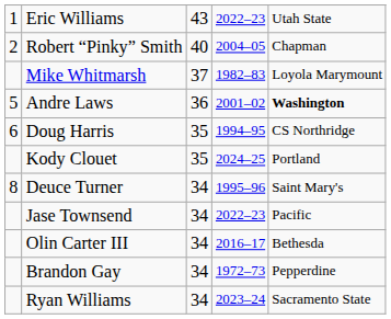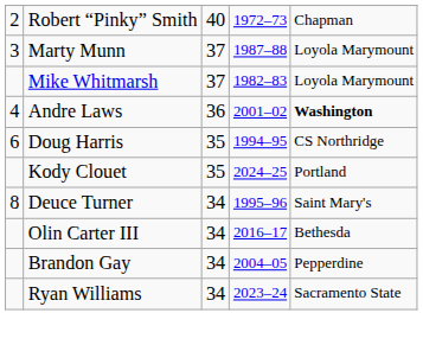 <table class="wikitable">
 <tr>
-</tr>
-<tr>
-<td>1</td>
-<td>Eric Williams</td>
-<td>43</td>
-<td style="font-size:80%;"><a href='#'>2022–23</a></td>
-<td style="font-size:80%;">Utah State</td>
 </tr>
 <tr>
 <td>2</td>
 <td>Robert “Pinky” Smith</td>
 <td>40</td>
-<td style="font-size:80%;"><a href='#'>2004–05</a></td>
+<td style="font-size:80%;"><a href='#'>1972–73</a></td>
 <td style="font-size:80%;">Chapman</td>
+</tr>
+<tr>
+<td>3</td>
+<td>Marty Munn</td>
+<td>37</td>
+<td style="font-size:80%;"><a href='#'>1987–88</a></td>
+<td style="font-size:80%;">Loyola Marymount</td>
 </tr>
 <tr>
 <td></td>
 <td><a href='#'>Mike Whitmarsh</a></td>
 <td>37</td>
 <td style="font-size:80%;"><a href='#'>1982–83</a></td>
 <td style="font-size:80%;">Loyola Marymount</td>
 </tr>
 <tr>
-<td>5</td>
+<td>4</td>
 <td>Andre Laws</td>
 <td>36</td>
 <td style="font-size:80%;"><a href='#'>2001–02</a></td>
 <td style="font-size:80%;"><strong>Washington</strong></td>
 </tr>
 <tr>
 <td>6</td>
 <td>Doug Harris</td>
 <td>35</td>
 <td style="font-size:80%;"><a href='#'>1994–95</a></td>
 <td style="font-size:80%;">CS Northridge</td>
 </tr>
 <tr>
 <td></td>
 <td>Kody Clouet</td>
 <td>35</td>
 <td style="font-size:80%;"><a href='#'>2024–25</a></td>
 <td style="font-size:80%;">Portland</td>
 </tr>
 <tr>
 <td>8</td>
 <td>Deuce Turner</td>
 <td>34</td>
 <td style="font-size:80%;"><a href='#'>1995–96</a></td>
 <td style="font-size:80%;">Saint Mary's</td>
 </tr>
 <tr>
 <td></td>
-<td>Jase Townsend</td>
-<td>34</td>
-<td style="font-size:80%;"><a href='#'>2022–23</a></td>
-<td style="font-size:80%;">Pacific</td>
-</tr>
-<tr>
-<td></td>
 <td>Olin Carter III</td>
 <td>34</td>
 <td style="font-size:80%;"><a href='#'>2016–17</a></td>
 <td style="font-size:80%;">Bethesda</td>
 </tr>
 <tr>
 <td></td>
 <td>Brandon Gay</td>
 <td>34</td>
-<td style="font-size:80%;"><a href='#'>1972–73</a></td>
+<td style="font-size:80%;"><a href='#'>2004–05</a></td>
 <td style="font-size:80%;">Pepperdine</td>
 </tr>
 <tr>
 <td></td>
 <td>Ryan Williams</td>
 <td>34</td>
 <td style="font-size:80%;"><a href='#'>2023–24</a></td>
 <td style="font-size:80%;">Sacramento State</td>
 </tr>
 </table>
